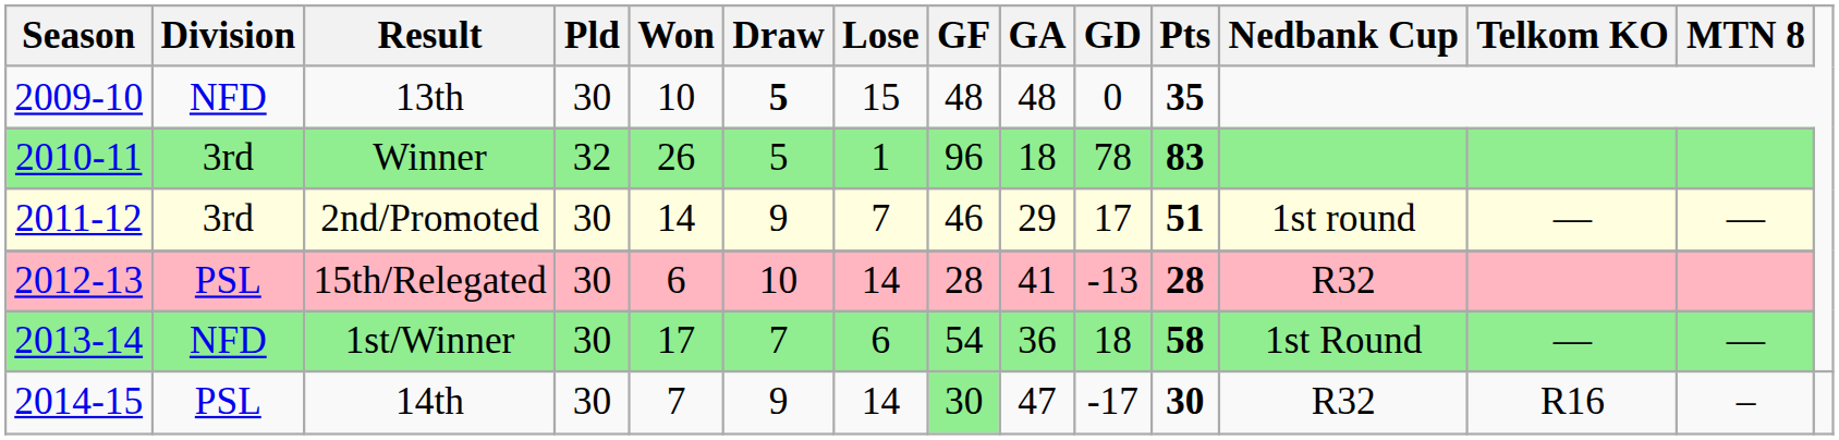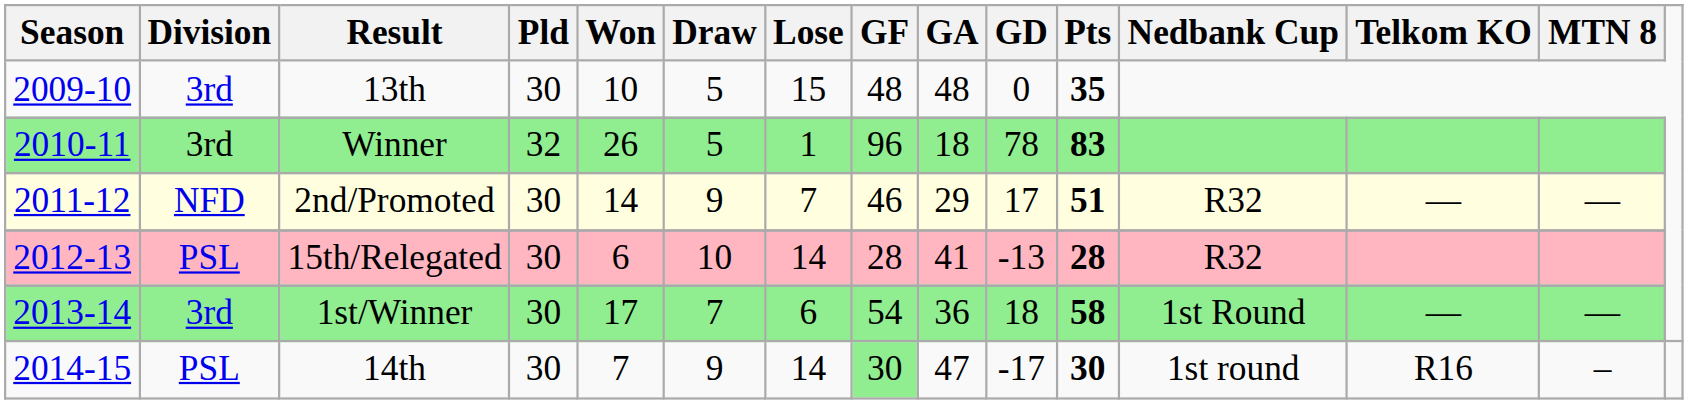 <table class = "wikitable" style="text-align:center">
 <tr>
 <th>Season</th>
 <th>Division</th>
 <th>Result</th>
 <th>Pld</th>
 <th>Won</th>
 <th>Draw</th>
 <th>Lose</th>
 <th>GF</th>
 <th>GA</th>
 <th>GD</th>
 <th>Pts</th>
 <th>Nedbank Cup</th>
 <th>Telkom KO</th>
 <th>MTN 8</th>
 </tr>
 <tr>
 <td><a href='#'>2009-10</a></td>
-<td><a href='#'>NFD</a></td>
+<td><a href='#'>3rd</a></td>
 <td>13th</td>
 <td>30</td>
 <td>10</td>
-<td><strong>5</strong></td>
+<td>5</td>
 <td>15</td>
 <td>48</td>
 <td>48</td>
 <td>0</td>
 <td><strong>35</strong></td>
 </tr>
 <tr>
 </tr>
 <tr style="background:lightgreen">
 <td><a href='#'>2010-11</a></td>
 <td>3rd</td>
 <td>Winner</td>
 <td>32</td>
 <td>26</td>
 <td>5</td>
 <td>1</td>
 <td>96</td>
 <td>18</td>
 <td>78</td>
 <td><strong>83</strong></td>
 <td></td>
 <td></td>
 <td></td>
 </tr>
 <tr>
 </tr>
 <tr style="background:lightyellow">
 <td><a href='#'>2011-12</a></td>
-<td>3rd</td>
+<td><a href='#'>NFD</a></td>
 <td>2nd/Promoted</td>
 <td>30</td>
 <td>14</td>
 <td>9</td>
 <td>7</td>
 <td>46</td>
 <td>29</td>
 <td>17</td>
 <td><strong>51</strong></td>
-<td>1st round</td>
+<td>R32</td>
 <td>—</td>
 <td>—</td>
 </tr>
 <tr>
 </tr>
 <tr style="background:lightpink">
 <td><a href='#'>2012-13</a></td>
 <td><a href='#'>PSL</a></td>
 <td>15th/Relegated</td>
 <td>30</td>
 <td>6</td>
 <td>10</td>
 <td>14</td>
 <td>28</td>
 <td>41</td>
 <td>-13</td>
 <td><strong>28</strong></td>
 <td>R32</td>
 <td></td>
 <td></td>
 </tr>
 <tr>
 </tr>
 <tr style="background:lightgreen">
 <td><a href='#'>2013-14</a></td>
-<td><a href='#'>NFD</a></td>
+<td><a href='#'>3rd</a></td>
 <td>1st/Winner</td>
 <td>30</td>
 <td>17</td>
 <td>7</td>
 <td>6</td>
 <td>54</td>
 <td>36</td>
 <td>18</td>
 <td><strong>58</strong></td>
 <td>1st Round</td>
 <td>—</td>
 <td>—</td>
 </tr>
 <tr>
 <td><a href='#'>2014-15</a></td>
 <td rowspan="5"><a href='#'>PSL</a></td>
 <td>14th</td>
 <td>30</td>
 <td>7</td>
 <td>9</td>
 <td>14</td>
 <td style="background: lightgreen;">30</td>
 <td>47</td>
 <td>-17</td>
 <td><strong>30</strong></td>
-<td>R32</td>
+<td>1st round</td>
 <td>R16</td>
 <td>–</td>
 <td></td>
 </tr>
 </table>
